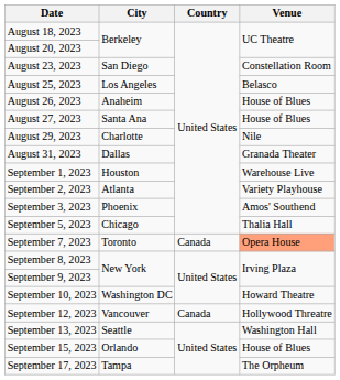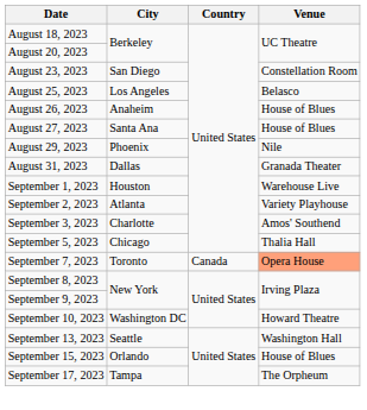 <table class="wikitable">
 <tr>
 <th>Date</th>
 <th>City</th>
 <th>Country</th>
 <th>Venue</th>
 </tr>
 <tr>
 <td>August 18, 2023</td>
 <td rowspan="2">Berkeley</td>
 <td rowspan="12">United States</td>
 <td rowspan="2">UC Theatre</td>
 </tr>
 <tr>
 <td>August 20, 2023</td>
 </tr>
 <tr>
 <td>August 23, 2023</td>
 <td>San Diego</td>
 <td>Constellation Room</td>
 </tr>
 <tr>
 <td>August 25, 2023</td>
 <td>Los Angeles</td>
 <td>Belasco</td>
 </tr>
 <tr>
 <td>August 26, 2023</td>
 <td>Anaheim</td>
 <td>House of Blues</td>
 </tr>
 <tr>
 <td>August 27, 2023</td>
 <td>Santa Ana</td>
 <td>House of Blues</td>
 </tr>
 <tr>
 <td>August 29, 2023</td>
-<td>Charlotte</td>
+<td>Phoenix</td>
 <td>Nile</td>
 </tr>
 <tr>
 <td>August 31, 2023</td>
 <td>Dallas</td>
 <td>Granada Theater</td>
 </tr>
 <tr>
 <td>September 1, 2023</td>
 <td>Houston</td>
 <td>Warehouse Live</td>
 </tr>
 <tr>
 <td>September 2, 2023</td>
 <td>Atlanta</td>
 <td>Variety Playhouse</td>
 </tr>
 <tr>
 <td>September 3, 2023</td>
-<td>Phoenix</td>
+<td>Charlotte</td>
 <td>Amos' Southend</td>
 </tr>
 <tr>
 <td>September 5, 2023</td>
 <td>Chicago</td>
 <td>Thalia Hall</td>
 </tr>
 <tr>
 <td>September 7, 2023</td>
 <td>Toronto</td>
 <td>Canada</td>
 <td style="background: lightsalmon;">Opera House</td>
 </tr>
 <tr>
 <td>September 8, 2023</td>
 <td rowspan="2">New York</td>
 <td rowspan="3">United States</td>
 <td rowspan="2">Irving Plaza</td>
 </tr>
 <tr>
 <td>September 9, 2023</td>
 </tr>
 <tr>
 <td>September 10, 2023</td>
 <td>Washington DC</td>
 <td>Howard Theatre</td>
 </tr>
 <tr>
-<td>September 12, 2023</td>
-<td>Vancouver</td>
-<td>Canada</td>
-<td>Hollywood Threatre</td>
-</tr>
-<tr>
 <td>September 13, 2023</td>
 <td>Seattle</td>
 <td rowspan="3">United States</td>
 <td>Washington Hall</td>
 </tr>
 <tr>
 <td>September 15, 2023</td>
 <td>Orlando</td>
 <td>House of Blues</td>
 </tr>
 <tr>
 <td>September 17, 2023</td>
 <td>Tampa</td>
 <td>The Orpheum</td>
 </tr>
 </table>
